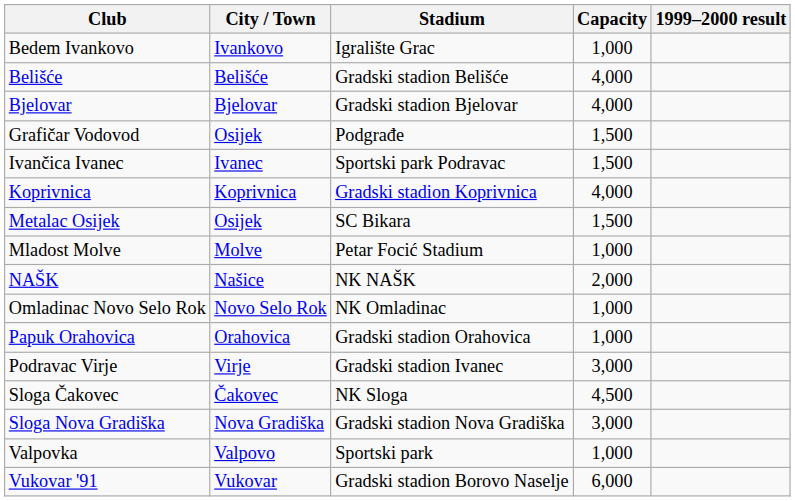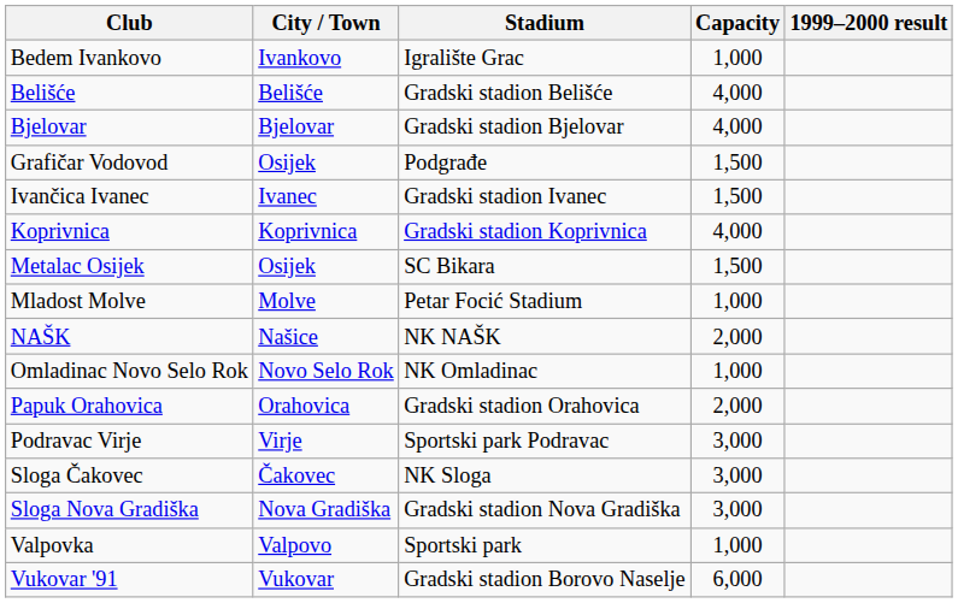 <table class="wikitable sortable">
 <tr>
 <th>Club</th>
 <th>City / Town</th>
 <th>Stadium</th>
 <th>Capacity</th>
 <th>1999–2000 result</th>
 </tr>
 <tr>
 <td>Bedem Ivankovo</td>
 <td><a href='#'>Ivankovo</a></td>
 <td>Igralište Grac</td>
 <td align="center">1,000</td>
 <td align="center"></td>
 </tr>
 <tr>
 <td><a href='#'>Belišće</a></td>
 <td><a href='#'>Belišće</a></td>
 <td>Gradski stadion Belišće</td>
 <td align="center">4,000</td>
 <td align="center"></td>
 </tr>
 <tr>
 <td><a href='#'>Bjelovar</a></td>
 <td><a href='#'>Bjelovar</a></td>
 <td>Gradski stadion Bjelovar</td>
 <td align="center">4,000</td>
 <td align="center"></td>
 </tr>
 <tr>
 <td>Grafičar Vodovod</td>
 <td><a href='#'>Osijek</a></td>
 <td>Podgrađe</td>
 <td align="center">1,500</td>
 <td align="center"></td>
 </tr>
 <tr>
 <td>Ivančica Ivanec</td>
 <td><a href='#'>Ivanec</a></td>
-<td>Sportski park Podravac</td>
+<td>Gradski stadion Ivanec</td>
 <td align="center">1,500</td>
 <td align="center"></td>
 </tr>
 <tr>
 <td><a href='#'>Koprivnica</a></td>
 <td><a href='#'>Koprivnica</a></td>
 <td><a href='#'>Gradski stadion Koprivnica</a></td>
 <td align="center">4,000</td>
 <td align="center"></td>
 </tr>
 <tr>
 <td><a href='#'>Metalac Osijek</a></td>
 <td><a href='#'>Osijek</a></td>
 <td>SC Bikara</td>
 <td align="center">1,500</td>
 <td align="center"></td>
 </tr>
 <tr>
 <td>Mladost Molve</td>
 <td><a href='#'>Molve</a></td>
 <td>Petar Focić Stadium</td>
 <td align="center">1,000</td>
 <td align="center"></td>
 </tr>
 <tr>
 <td><a href='#'>NAŠK</a></td>
 <td><a href='#'>Našice</a></td>
 <td>NK NAŠK</td>
 <td align="center">2,000</td>
 <td align="center"></td>
 </tr>
 <tr>
 <td>Omladinac Novo Selo Rok</td>
 <td><a href='#'>Novo Selo Rok</a></td>
 <td>NK Omladinac</td>
 <td align="center">1,000</td>
 <td align="center"></td>
 </tr>
 <tr>
 <td><a href='#'>Papuk Orahovica</a></td>
 <td><a href='#'>Orahovica</a></td>
 <td>Gradski stadion Orahovica</td>
-<td align="center">1,000</td>
+<td align="center">2,000</td>
 <td align="center"></td>
 </tr>
 <tr>
 <td>Podravac Virje</td>
 <td><a href='#'>Virje</a></td>
-<td>Gradski stadion Ivanec</td>
+<td>Sportski park Podravac</td>
 <td align="center">3,000</td>
 <td align="center"></td>
 </tr>
 <tr>
 <td>Sloga Čakovec</td>
 <td><a href='#'>Čakovec</a></td>
 <td>NK Sloga</td>
-<td align="center">4,500</td>
+<td align="center">3,000</td>
 <td align="center"></td>
 </tr>
 <tr>
 <td><a href='#'>Sloga Nova Gradiška</a></td>
 <td><a href='#'>Nova Gradiška</a></td>
 <td>Gradski stadion Nova Gradiška</td>
 <td align="center">3,000</td>
 <td align="center"></td>
 </tr>
 <tr>
 <td>Valpovka</td>
 <td><a href='#'>Valpovo</a></td>
 <td>Sportski park</td>
 <td align="center">1,000</td>
 <td align="center"></td>
 </tr>
 <tr>
 <td><a href='#'>Vukovar '91</a></td>
 <td><a href='#'>Vukovar</a></td>
 <td>Gradski stadion Borovo Naselje</td>
 <td align="center">6,000</td>
 <td align="center"></td>
 </tr>
 </table>
